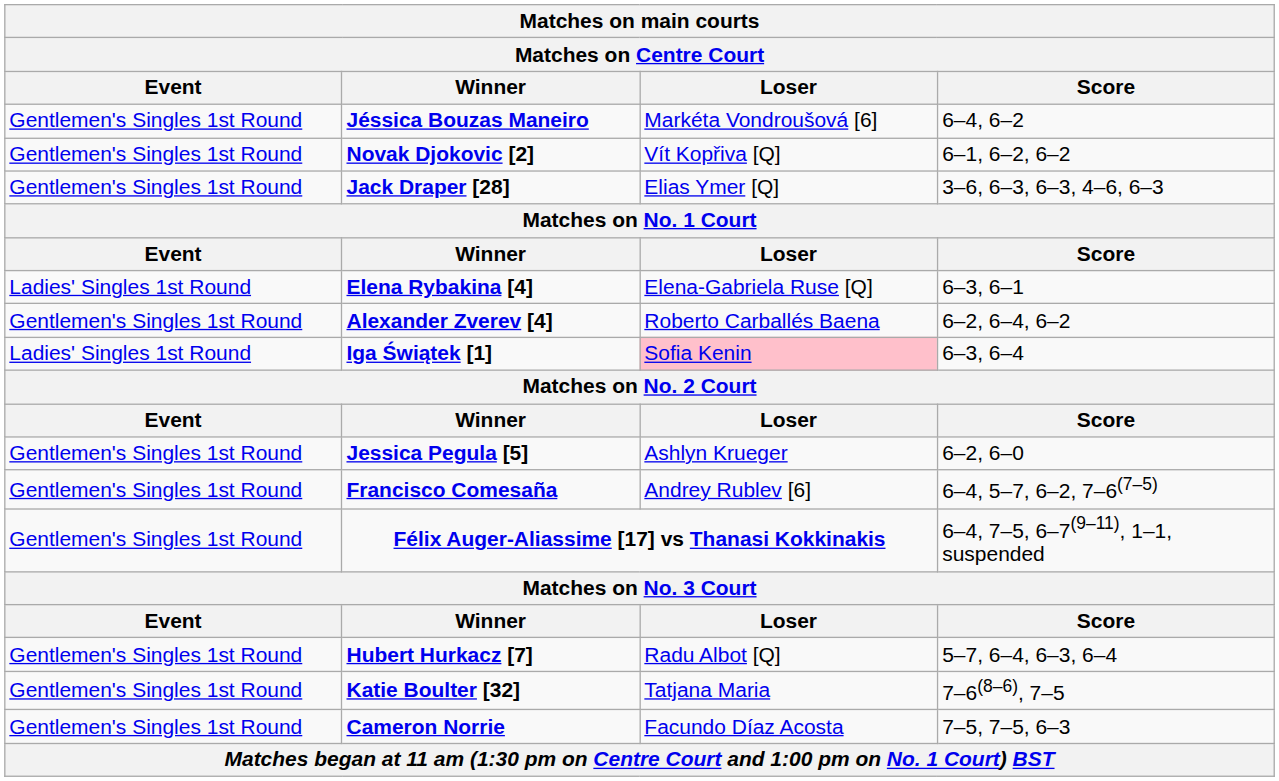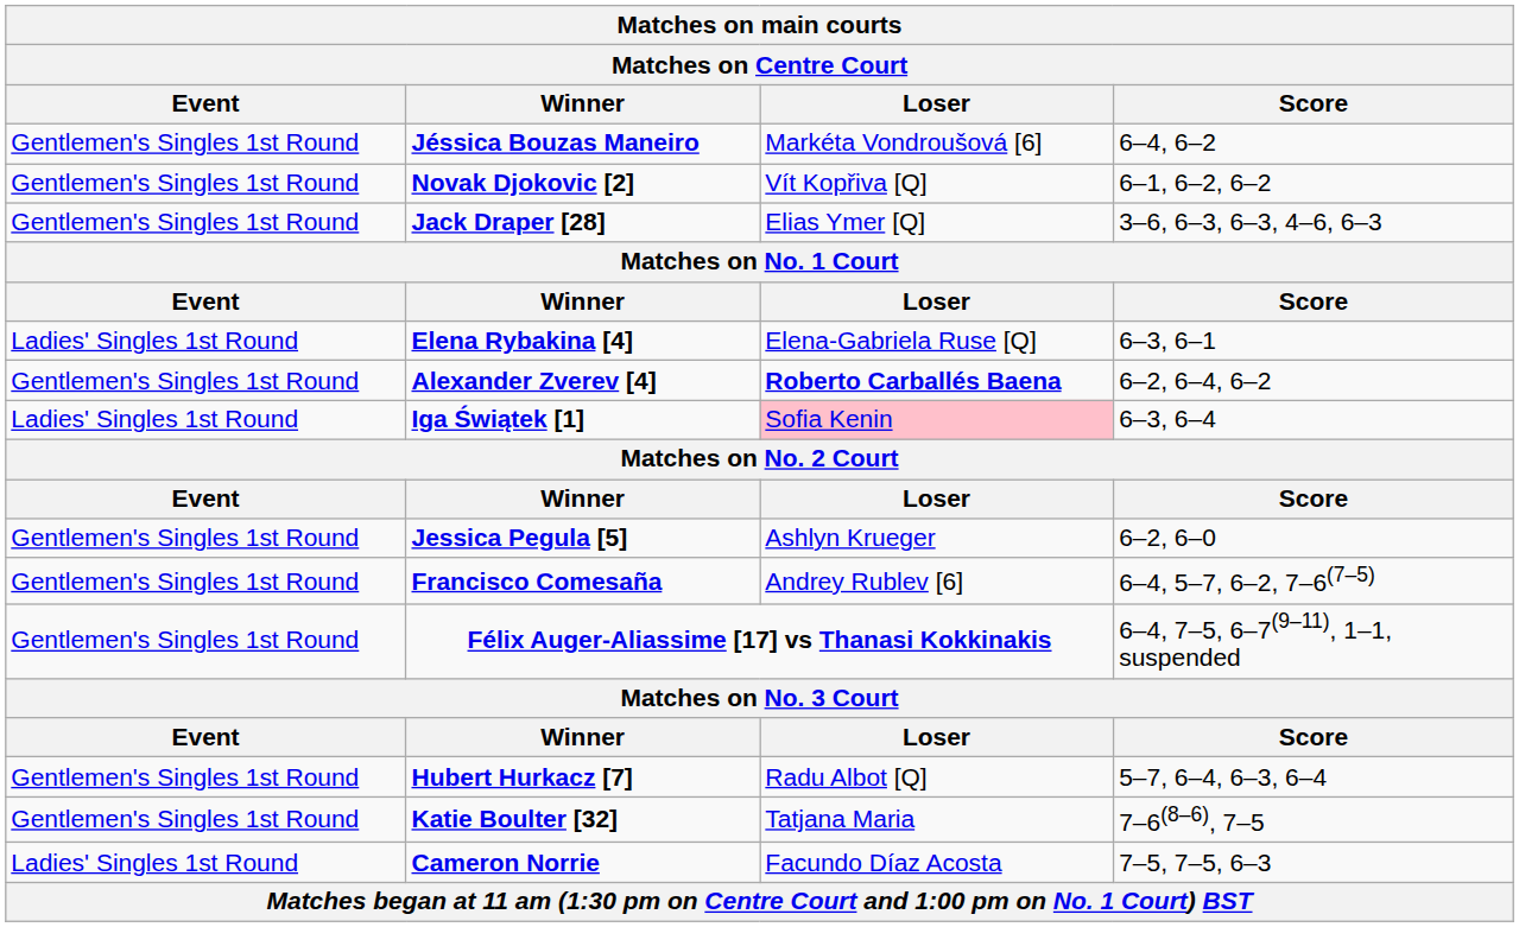 <table class="wikitable collapsible uncollapsed" style="margin:auto;">
 <tr>
 <th colspan="4" style="white-space:nowrap;">Matches on main courts</th>
 </tr>
 <tr>
 <th colspan="4">Matches on <a href='#'>Centre Court</a></th>
 </tr>
 <tr>
 <th width="250">Event</th>
 <th width="220">Winner</th>
 <th width="220">Loser</th>
 <th width="250">Score</th>
 </tr>
 <tr>
 <td><a href='#'>Gentlemen's Singles 1st Round</a></td>
 <td><strong> <a href='#'>Jéssica Bouzas Maneiro</a></strong></td>
 <td> <a href='#'>Markéta Vondroušová</a> [6]</td>
 <td>6–4, 6–2</td>
 </tr>
 <tr>
 <td><a href='#'>Gentlemen's Singles 1st Round</a></td>
 <td><strong> <a href='#'>Novak Djokovic</a> [2]</strong></td>
 <td> <a href='#'>Vít Kopřiva</a> [Q]</td>
 <td>6–1, 6–2, 6–2</td>
 </tr>
 <tr>
 <td><a href='#'>Gentlemen's Singles 1st Round</a></td>
 <td><strong> <a href='#'>Jack Draper</a> [28]</strong></td>
 <td> <a href='#'>Elias Ymer</a> [Q]</td>
 <td>3–6, 6–3, 6–3, 4–6, 6–3</td>
 </tr>
 <tr>
 <th colspan="4">Matches on <a href='#'>No. 1 Court</a></th>
 </tr>
 <tr>
 <th width="220">Event</th>
 <th width="220">Winner</th>
 <th width="220">Loser</th>
 <th width="250">Score</th>
 </tr>
 <tr>
 <td><a href='#'>Ladies' Singles 1st Round</a></td>
 <td><strong> <a href='#'>Elena Rybakina</a> [4]</strong></td>
 <td> <a href='#'>Elena-Gabriela Ruse</a> [Q]</td>
 <td>6–3, 6–1</td>
 </tr>
 <tr>
 <td><a href='#'>Gentlemen's Singles 1st Round</a></td>
 <td><strong> <a href='#'>Alexander Zverev</a> [4]</strong></td>
-<td> <a href='#'>Roberto Carballés Baena</a></td>
+<td><strong> <a href='#'>Roberto Carballés Baena</a></strong></td>
 <td>6–2, 6–4, 6–2</td>
 </tr>
 <tr>
 <td><a href='#'>Ladies' Singles 1st Round</a></td>
 <td><strong> <a href='#'>Iga Świątek</a> [1]</strong></td>
 <td style="background: pink;"> <a href='#'>Sofia Kenin</a></td>
 <td>6–3, 6–4</td>
 </tr>
 <tr>
 <th colspan="4">Matches on <a href='#'>No. 2 Court</a></th>
 </tr>
 <tr>
 <th width="250">Event</th>
 <th width="220">Winner</th>
 <th width="220">Loser</th>
 <th width="220">Score</th>
 </tr>
 <tr>
 <td><a href='#'>Gentlemen's Singles 1st Round</a></td>
 <td><strong> <a href='#'>Jessica Pegula</a> [5]</strong></td>
 <td> <a href='#'>Ashlyn Krueger</a></td>
 <td>6–2, 6–0</td>
 </tr>
 <tr>
 <td><a href='#'>Gentlemen's Singles 1st Round</a></td>
 <td><strong> <a href='#'>Francisco Comesaña</a></strong></td>
 <td> <a href='#'>Andrey Rublev</a> [6]</td>
 <td>6–4, 5–7, 6–2, 7–6<sup>(7–5)</sup></td>
 </tr>
 <tr>
 <td><a href='#'>Gentlemen's Singles 1st Round</a></td>
 <td colspan="2" align="center"><strong> <a href='#'>Félix Auger-Aliassime</a> [17] vs  <a href='#'>Thanasi Kokkinakis</a></strong></td>
 <td>6–4, 7–5, 6–7<sup>(9–11)</sup>, 1–1, suspended</td>
 </tr>
 <tr>
 <th colspan="4">Matches on <a href='#'>No. 3 Court</a></th>
 </tr>
 <tr>
 <th width="250">Event</th>
 <th width="220">Winner</th>
 <th width="220">Loser</th>
 <th width="220">Score</th>
 </tr>
 <tr>
 <td><a href='#'>Gentlemen's Singles 1st Round</a></td>
 <td><strong> <a href='#'>Hubert Hurkacz</a> [7]</strong></td>
 <td> <a href='#'>Radu Albot</a> [Q]</td>
 <td>5–7, 6–4, 6–3, 6–4</td>
 </tr>
 <tr>
 <td><a href='#'>Gentlemen's Singles 1st Round</a></td>
 <td><strong> <a href='#'>Katie Boulter</a> [32]</strong></td>
 <td> <a href='#'>Tatjana Maria</a></td>
 <td>7–6<sup>(8–6)</sup>, 7–5</td>
 </tr>
 <tr>
-<td><a href='#'>Gentlemen's Singles 1st Round</a></td>
+<td><a href='#'>Ladies' Singles 1st Round</a></td>
 <td><strong> <a href='#'>Cameron Norrie</a></strong></td>
 <td> <a href='#'>Facundo Díaz Acosta</a></td>
 <td>7–5, 7–5, 6–3</td>
 </tr>
 <tr>
 <th colspan=4><em>Matches began at 11 am (1:30 pm on <a href='#'>Centre Court</a> and 1:00 pm on <a href='#'>No. 1 Court</a>) <a href='#'>BST</a></em></th>
 </tr>
 </table>
